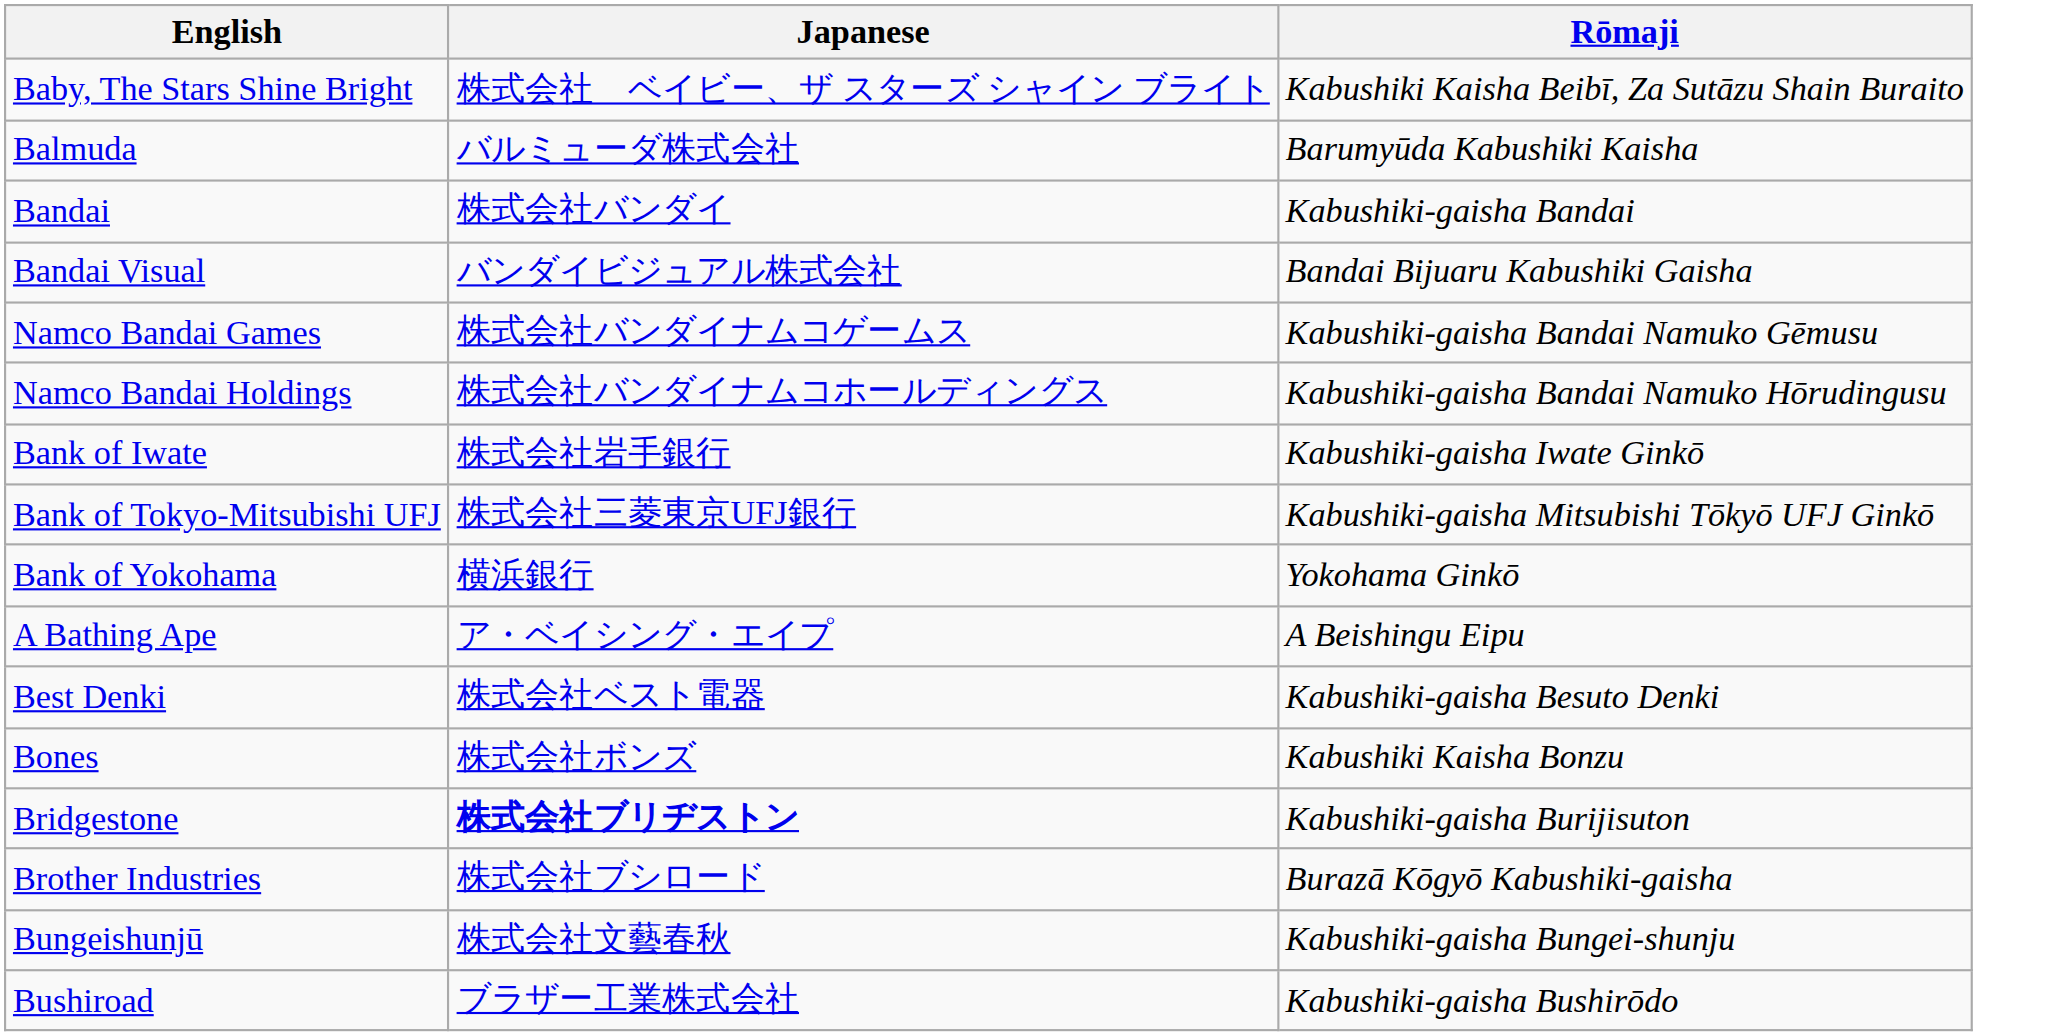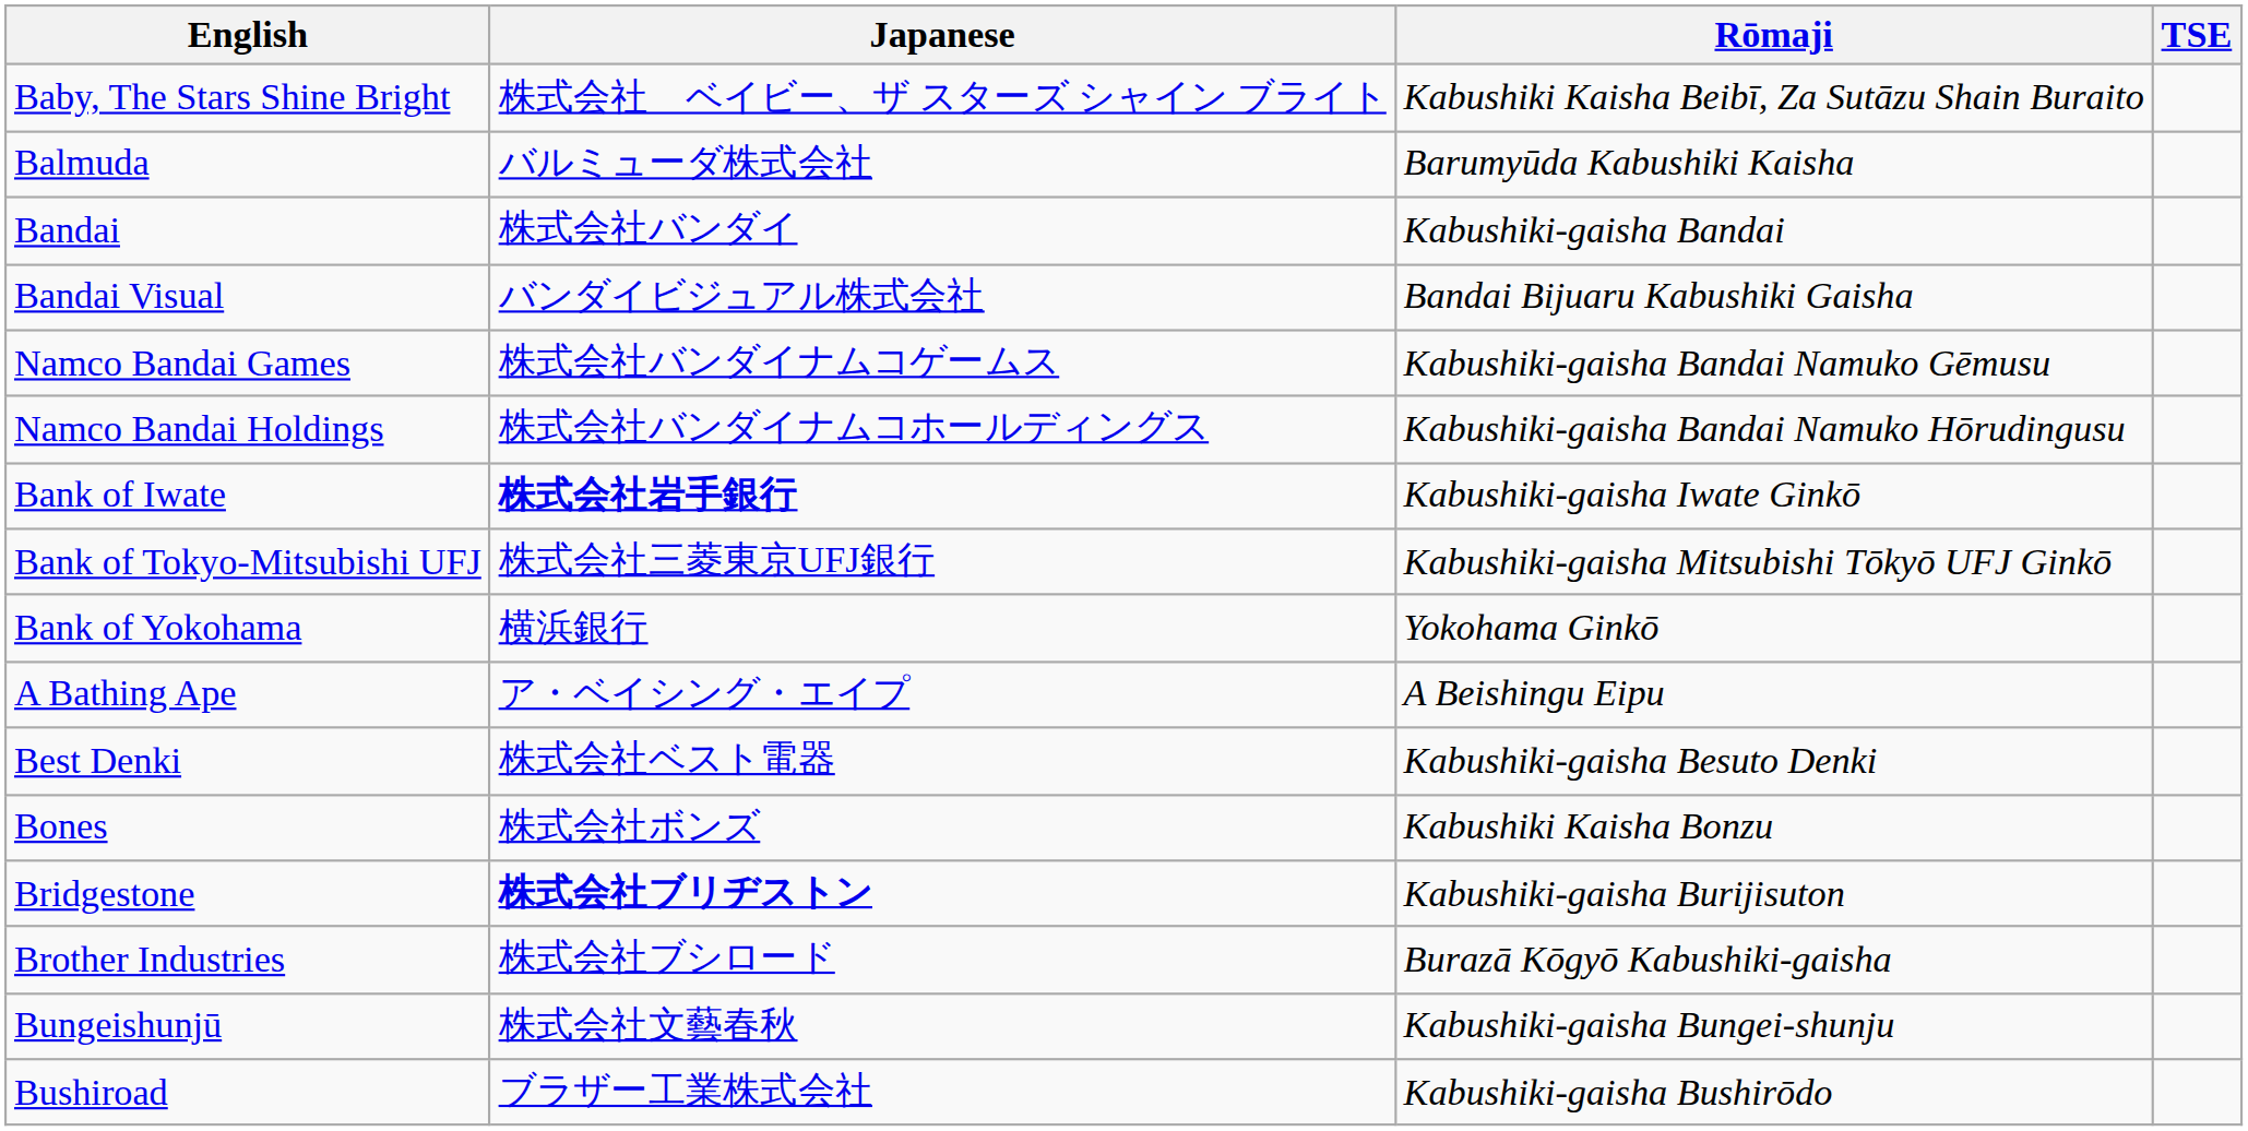 <table class="wikitable">
 <tr>
 <th>English</th>
 <th>Japanese</th>
 <th><a href='#'>Rōmaji</a></th>
+<th><a href='#'>TSE</a></th>
 </tr>
 <tr>
 <td><a href='#'>Baby, The Stars Shine Bright</a></td>
 <td><a href='#'>株式会社　ベイビー、ザ スターズ シャイン ブライト</a></td>
 <td><em>Kabushiki Kaisha Beibī, Za Sutāzu Shain Buraito</em></td>
+<td></td>
 </tr>
 <tr>
 <td><a href='#'>Balmuda</a></td>
 <td><a href='#'>バルミューダ株式会社</a></td>
 <td><em>Barumyūda Kabushiki Kaisha</em></td>
+<td></td>
 </tr>
 <tr>
 <td><a href='#'>Bandai</a></td>
 <td><a href='#'>株式会社バンダイ</a></td>
 <td><em>Kabushiki-gaisha Bandai</em></td>
+<td></td>
 </tr>
 <tr>
 <td><a href='#'>Bandai Visual</a></td>
 <td><a href='#'>バンダイビジュアル株式会社</a></td>
 <td><em>Bandai Bijuaru Kabushiki Gaisha</em></td>
+<td></td>
 </tr>
 <tr>
 <td><a href='#'>Namco Bandai Games</a></td>
 <td><a href='#'>株式会社バンダイナムコゲームス</a></td>
 <td><em>Kabushiki-gaisha Bandai Namuko Gēmusu</em></td>
+<td></td>
 </tr>
 <tr>
 <td><a href='#'>Namco Bandai Holdings</a></td>
 <td><a href='#'>株式会社バンダイナムコホールディングス</a></td>
 <td><em>Kabushiki-gaisha Bandai Namuko Hōrudingusu</em></td>
+<td></td>
 </tr>
 <tr>
 <td><a href='#'>Bank of Iwate</a></td>
-<td><a href='#'>株式会社岩手銀行</a></td>
+<td><strong><a href='#'>株式会社岩手銀行</a></strong></td>
 <td><em>Kabushiki-gaisha Iwate Ginkō</em></td>
+<td></td>
 </tr>
 <tr>
 <td><a href='#'>Bank of Tokyo-Mitsubishi UFJ</a></td>
 <td><a href='#'>株式会社三菱東京UFJ銀行</a></td>
 <td><em>Kabushiki-gaisha Mitsubishi Tōkyō UFJ Ginkō</em></td>
+<td></td>
 </tr>
 <tr>
 <td><a href='#'>Bank of Yokohama</a></td>
 <td><a href='#'>横浜銀行</a></td>
 <td><em>Yokohama Ginkō</em></td>
+<td></td>
 </tr>
 <tr>
 <td><a href='#'>A Bathing Ape</a></td>
 <td><a href='#'>ア・ベイシング・エイプ</a></td>
 <td><em>A Beishingu Eipu</em></td>
+<td></td>
 </tr>
 <tr>
 <td><a href='#'>Best Denki</a></td>
 <td><a href='#'>株式会社ベスト電器</a></td>
 <td><em>Kabushiki-gaisha Besuto Denki</em></td>
+<td></td>
 </tr>
 <tr>
 <td><a href='#'>Bones</a></td>
 <td><a href='#'>株式会社ボンズ</a></td>
 <td><em>Kabushiki Kaisha Bonzu</em></td>
+<td></td>
 </tr>
 <tr>
 <td><a href='#'>Bridgestone</a></td>
 <td><strong><a href='#'>株式会社ブリヂストン</a></strong></td>
 <td><em>Kabushiki-gaisha Burijisuton</em></td>
+<td></td>
 </tr>
 <tr>
 <td><a href='#'>Brother Industries</a></td>
 <td><a href='#'>株式会社ブシロード</a></td>
 <td><em>Burazā Kōgyō Kabushiki-gaisha</em></td>
+<td></td>
 </tr>
 <tr>
 <td><a href='#'>Bungeishunjū</a></td>
 <td><a href='#'>株式会社文藝春秋</a></td>
 <td><em>Kabushiki-gaisha Bungei-shunju</em></td>
+<td></td>
 </tr>
 <tr>
 <td><a href='#'>Bushiroad</a></td>
 <td><a href='#'>ブラザー工業株式会社</a></td>
 <td><em>Kabushiki-gaisha Bushirōdo</em></td>
+<td></td>
 </tr>
 </table>
